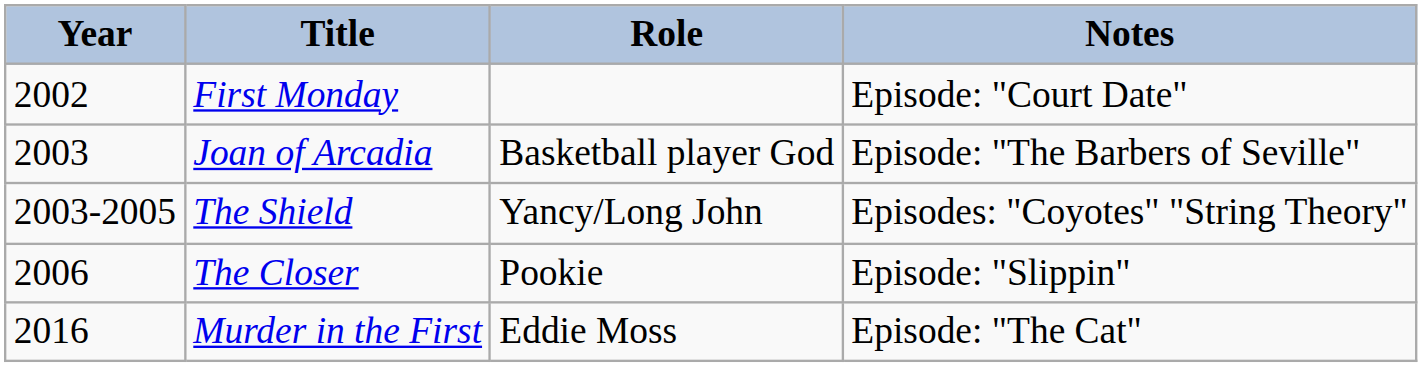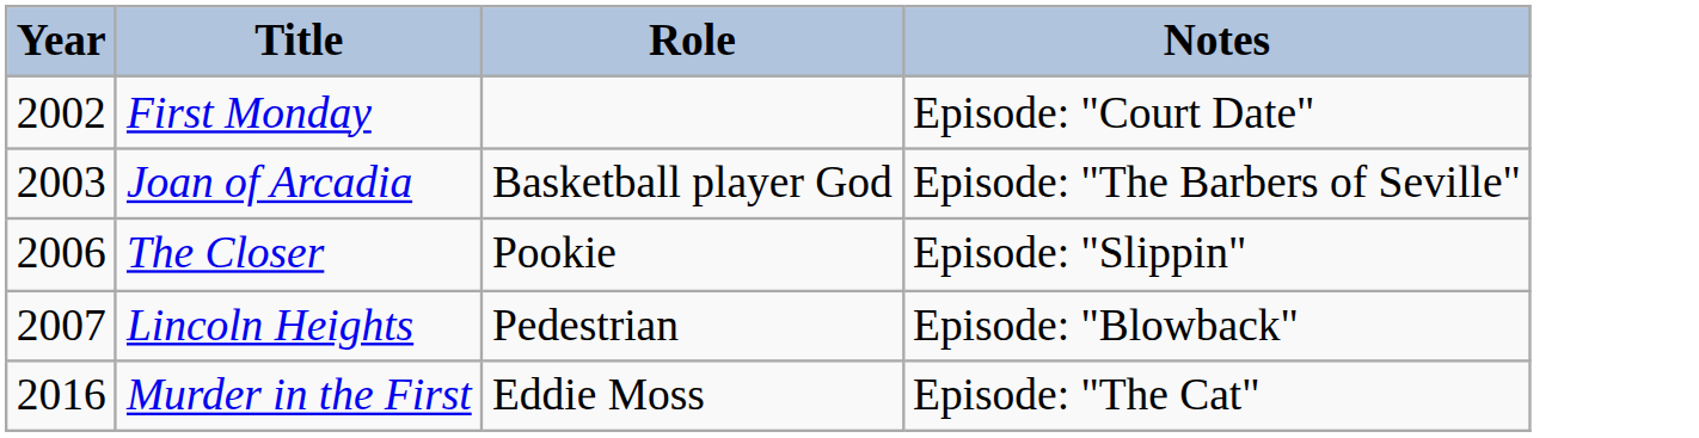 <table class="wikitable">
 <tr style="text-align:center;">
 <th style="background:#B0C4DE;">Year</th>
 <th style="background:#B0C4DE;">Title</th>
 <th style="background:#B0C4DE;">Role</th>
 <th style="background:#B0C4DE;">Notes</th>
 </tr>
 <tr>
 <td>2002</td>
 <td><em><a href='#'>First Monday</a></em></td>
 <td></td>
 <td>Episode: "Court Date"</td>
 </tr>
 <tr>
 <td>2003</td>
 <td><em><a href='#'>Joan of Arcadia</a></em></td>
 <td>Basketball player God</td>
 <td>Episode: "The Barbers of Seville"</td>
 </tr>
 <tr>
-<td>2003-2005</td>
-<td><em><a href='#'>The Shield</a></em></td>
-<td>Yancy/Long John</td>
-<td>Episodes: "Coyotes" "String Theory"</td>
-</tr>
-<tr>
 <td>2006</td>
 <td><em><a href='#'>The Closer</a></em></td>
 <td>Pookie</td>
 <td>Episode: "Slippin"</td>
+</tr>
+<tr>
+<td>2007</td>
+<td><em><a href='#'>Lincoln Heights</a></em></td>
+<td>Pedestrian</td>
+<td>Episode: "Blowback"</td>
 </tr>
 <tr>
 <td>2016</td>
 <td><em><a href='#'>Murder in the First</a></em></td>
 <td>Eddie Moss</td>
 <td>Episode: "The Cat"</td>
 </tr>
 </table>
